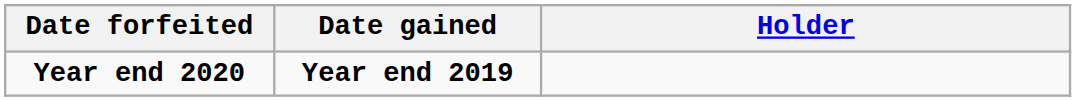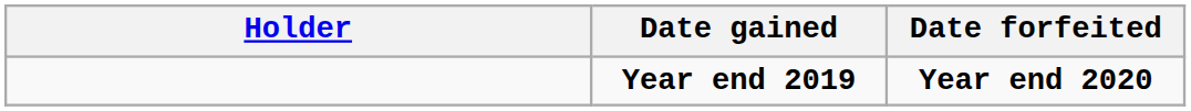 <table class="wikitable" style="font-size:90%">
 <tr>
+<th style="width:222px;"><a href='#'>Holder</a></th>
+<th style="width:110px;">Date gained</th>
 <th style="width:110px;">Date forfeited</th>
-<th style="width:110px;">Date gained</th>
-<th style="width:222px;"><a href='#'>Holder</a></th>
 </tr>
 <tr>
+<td></td>
+<td style="text-align:center;"><strong>Year end 2019</strong></td>
 <td style="text-align:center;"><strong>Year end 2020</strong></td>
-<td style="text-align:center;"><strong>Year end 2019</strong></td>
-<td></td>
 </tr>
 </table>
